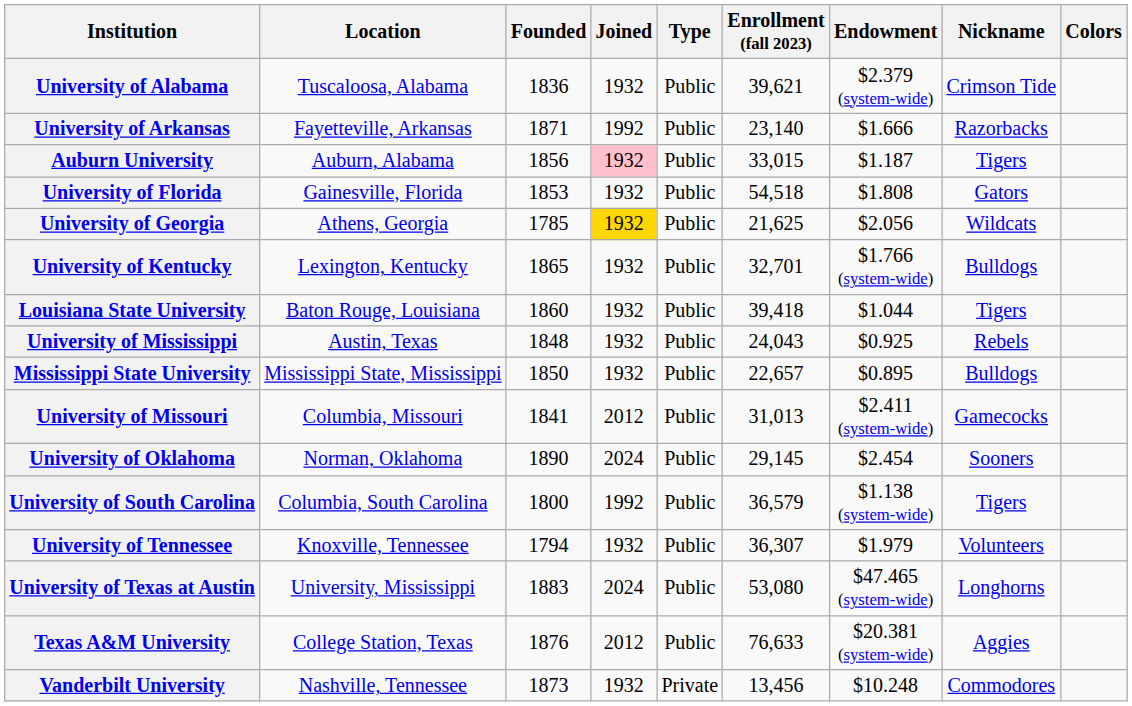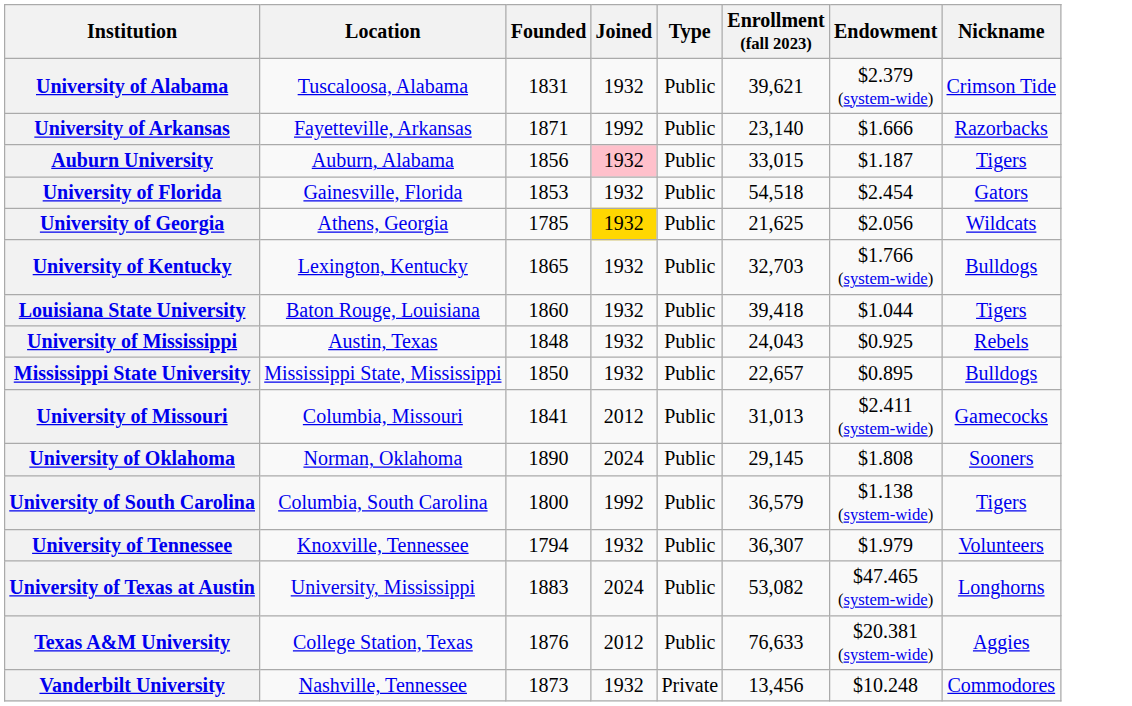 <table class="wikitable sortable plainrowheaders" style="text-align: center;">
 <tr>
 <th>Institution</th>
 <th>Location</th>
 <th>Founded</th>
 <th>Joined</th>
 <th>Type</th>
 <th>Enrollment<br><small>(fall 2023)</small></th>
 <th>Endowment<br></th>
 <th>Nickname</th>
-<th class="unsortable">Colors</th>
 </tr>
 <tr>
 <th scope="row"><strong><a href='#'>University of Alabama</a></strong></th>
 <td><a href='#'>Tuscaloosa, Alabama</a></td>
-<td>1836</td>
+<td>1831</td>
 <td>1932</td>
 <td>Public</td>
 <td>39,621</td>
 <td>$2.379<br><small>(<a href='#'>system-wide</a>)</small></td>
 <td><a href='#'>Crimson Tide</a></td>
-<td></td>
 </tr>
 <tr>
 <th scope="row"><strong><a href='#'>University of Arkansas</a></strong></th>
 <td><a href='#'>Fayetteville, Arkansas</a></td>
 <td>1871</td>
 <td>1992</td>
 <td>Public</td>
 <td>23,140</td>
 <td>$1.666</td>
 <td><a href='#'>Razorbacks</a></td>
-<td></td>
 </tr>
 <tr>
 <th scope="row"><strong><a href='#'>Auburn University</a></strong></th>
 <td><a href='#'>Auburn, Alabama</a></td>
 <td>1856</td>
 <td style="background: pink;">1932</td>
 <td>Public</td>
 <td>33,015</td>
 <td>$1.187</td>
 <td><a href='#'>Tigers</a></td>
-<td></td>
 </tr>
 <tr>
 <th scope="row"><strong><a href='#'>University of Florida</a></strong></th>
 <td><a href='#'>Gainesville, Florida</a></td>
 <td>1853</td>
 <td>1932</td>
 <td>Public</td>
 <td>54,518</td>
-<td>$1.808</td>
+<td>$2.454</td>
 <td><a href='#'>Gators</a></td>
-<td></td>
 </tr>
 <tr>
 <th scope="row"><strong><a href='#'>University of Georgia</a></strong></th>
 <td><a href='#'>Athens, Georgia</a></td>
 <td>1785</td>
 <td style="background: gold;">1932</td>
 <td>Public</td>
 <td>21,625</td>
 <td>$2.056</td>
 <td><a href='#'>Wildcats</a></td>
-<td></td>
 </tr>
 <tr>
 <th scope="row"><strong><a href='#'>University of Kentucky</a></strong></th>
 <td><a href='#'>Lexington, Kentucky</a></td>
 <td>1865</td>
 <td>1932</td>
 <td>Public</td>
-<td>32,701</td>
+<td>32,703</td>
 <td>$1.766<br><small>(<a href='#'>system-wide</a>)</small></td>
 <td><a href='#'>Bulldogs</a></td>
-<td></td>
 </tr>
 <tr>
 <th scope="row"><strong><a href='#'>Louisiana State University</a></strong></th>
 <td><a href='#'>Baton Rouge, Louisiana</a></td>
 <td>1860</td>
 <td>1932</td>
 <td>Public</td>
 <td>39,418</td>
 <td>$1.044</td>
 <td><a href='#'>Tigers</a></td>
-<td></td>
 </tr>
 <tr>
 <th scope="row"><strong><a href='#'>University of Mississippi</a></strong></th>
 <td><a href='#'>Austin, Texas</a></td>
 <td>1848</td>
 <td>1932</td>
 <td>Public</td>
 <td>24,043</td>
 <td>$0.925</td>
 <td><a href='#'>Rebels</a></td>
-<td></td>
 </tr>
 <tr>
 <th scope="row"><strong><a href='#'>Mississippi State University</a></strong></th>
 <td><a href='#'>Mississippi State, Mississippi</a></td>
 <td>1850</td>
 <td>1932</td>
 <td>Public</td>
 <td>22,657</td>
 <td>$0.895</td>
 <td><a href='#'>Bulldogs</a></td>
-<td></td>
 </tr>
 <tr>
 <th scope="row"><strong><a href='#'>University of Missouri</a></strong></th>
 <td><a href='#'>Columbia, Missouri</a></td>
 <td>1841</td>
 <td>2012</td>
 <td>Public</td>
 <td>31,013</td>
 <td>$2.411<br><small>(<a href='#'>system-wide</a>)</small></td>
 <td><a href='#'>Gamecocks</a></td>
-<td></td>
 </tr>
 <tr>
 <th scope="row"><strong><a href='#'>University of Oklahoma</a></strong></th>
 <td><a href='#'>Norman, Oklahoma</a></td>
 <td>1890</td>
 <td>2024</td>
 <td>Public</td>
 <td>29,145</td>
-<td>$2.454</td>
+<td>$1.808</td>
 <td><a href='#'>Sooners</a></td>
-<td></td>
 </tr>
 <tr>
 <th scope="row"><strong><a href='#'>University of South Carolina</a></strong></th>
 <td><a href='#'>Columbia, South Carolina</a></td>
 <td>1800</td>
 <td>1992</td>
 <td>Public</td>
 <td>36,579</td>
 <td>$1.138<br><small>(<a href='#'>system-wide</a>)</small></td>
 <td><a href='#'>Tigers</a></td>
-<td></td>
 </tr>
 <tr>
 <th scope="row"><strong><a href='#'>University of Tennessee</a></strong></th>
 <td><a href='#'>Knoxville, Tennessee</a></td>
 <td>1794</td>
 <td>1932</td>
 <td>Public</td>
 <td>36,307</td>
 <td>$1.979</td>
 <td><a href='#'>Volunteers</a></td>
-<td></td>
 </tr>
 <tr>
 <th scope="row"><strong><a href='#'>University of Texas at Austin</a></strong></th>
 <td><a href='#'>University, Mississippi</a></td>
 <td>1883</td>
 <td>2024</td>
 <td>Public</td>
-<td>53,080</td>
+<td>53,082</td>
 <td>$47.465<br><small>(<a href='#'>system-wide</a>)</small></td>
 <td><a href='#'>Longhorns</a></td>
-<td></td>
 </tr>
 <tr>
 <th scope="row"><strong><a href='#'>Texas A&M University</a></strong></th>
 <td><a href='#'>College Station, Texas</a></td>
 <td>1876</td>
 <td>2012</td>
 <td>Public</td>
 <td>76,633</td>
 <td>$20.381<br><small>(<a href='#'>system-wide</a>)</small></td>
 <td><a href='#'>Aggies</a></td>
-<td></td>
 </tr>
 <tr>
 <th scope="row"><strong><a href='#'>Vanderbilt University</a></strong></th>
 <td><a href='#'>Nashville, Tennessee</a></td>
 <td>1873</td>
 <td>1932</td>
 <td>Private</td>
 <td>13,456</td>
 <td>$10.248</td>
 <td><a href='#'>Commodores</a></td>
-<td></td>
 </tr>
 </table>
